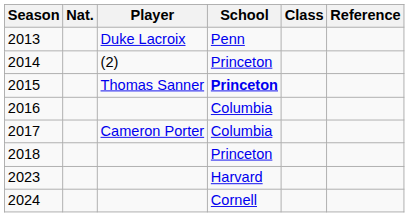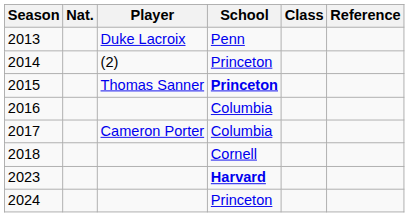 <table class="wikitable sortable">
 <tr>
 <th>Season</th>
 <th>Nat.</th>
 <th>Player</th>
 <th>School</th>
 <th>Class</th>
 <th class="unsortable">Reference</th>
 </tr>
 <tr>
 <td>2013</td>
 <td></td>
 <td><a href='#'>Duke Lacroix</a></td>
 <td><a href='#'>Penn</a></td>
 <td></td>
 <td></td>
 </tr>
 <tr>
 <td>2014</td>
 <td></td>
 <td> (2)</td>
 <td><a href='#'>Princeton</a></td>
 <td></td>
 <td></td>
 </tr>
 <tr>
 <td>2015</td>
 <td></td>
 <td><a href='#'>Thomas Sanner</a></td>
 <td><strong><a href='#'>Princeton</a></strong></td>
 <td></td>
 <td></td>
 </tr>
 <tr>
 <td>2016</td>
 <td></td>
 <td></td>
 <td><a href='#'>Columbia</a></td>
 <td></td>
 <td></td>
 </tr>
 <tr>
 <td>2017</td>
 <td></td>
 <td><a href='#'>Cameron Porter</a></td>
 <td><a href='#'>Columbia</a></td>
 <td></td>
 <td></td>
 </tr>
 <tr>
 <td>2018</td>
 <td></td>
 <td></td>
-<td><a href='#'>Princeton</a></td>
+<td><a href='#'>Cornell</a></td>
 <td></td>
 <td></td>
 </tr>
 <tr>
 <td>2023</td>
 <td></td>
 <td></td>
-<td><a href='#'>Harvard</a></td>
+<td><strong><a href='#'>Harvard</a></strong></td>
 <td></td>
 <td></td>
 </tr>
 <tr>
 <td>2024</td>
 <td></td>
 <td></td>
-<td><a href='#'>Cornell</a></td>
+<td><a href='#'>Princeton</a></td>
 <td></td>
 <td></td>
 </tr>
 </table>
